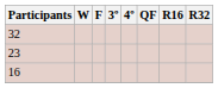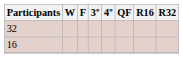 <table class="wikitable">
 <tr>
 <th>Participants</th>
 <th>W</th>
 <th>F</th>
 <th>3º</th>
 <th>4º</th>
 <th>QF</th>
 <th>R16</th>
 <th>R32</th>
 </tr>
 <tr bgcolor="#e5d1cb">
 <td>32</td>
 <td></td>
 <td></td>
 <td></td>
 <td></td>
 <td></td>
 <td></td>
 <td></td>
 </tr>
 <tr bgcolor="#e5d1cb">
-<td>23</td>
-<td></td>
-<td></td>
-<td></td>
-<td></td>
-<td></td>
-<td></td>
-<td></td>
-</tr>
-<tr bgcolor="#e5d1cb">
 <td>16</td>
 <td></td>
 <td></td>
 <td></td>
 <td></td>
 <td></td>
 <td></td>
 <td></td>
 </tr>
 <tr>
 </tr>
 </table>
